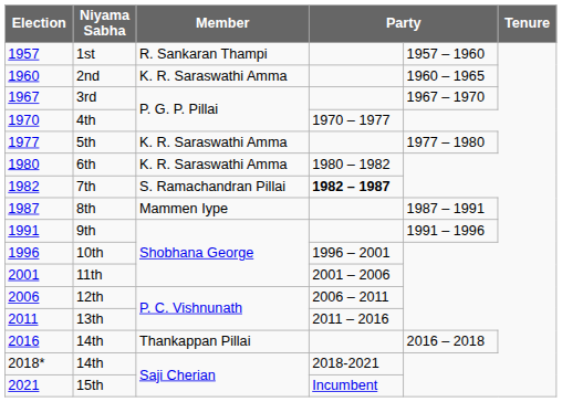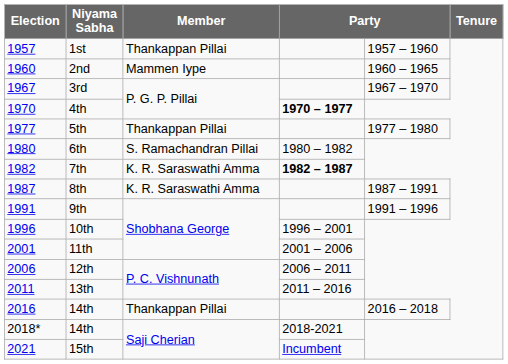 <table class="wikitable sortable" width="50%">
 <tr>
 <th style="background-color:#666666; color:white">Election</th>
 <th style="background-color:#666666; color:white">Niyama<br>Sabha</th>
 <th style="background-color:#666666; color:white">Member</th>
 <th colspan="2" style="background-color:#666666; color:white">Party</th>
 <th style="background-color:#666666; color:white">Tenure</th>
 </tr>
 <tr>
 <td><a href='#'>1957</a></td>
 <td>1st</td>
-<td>R. Sankaran Thampi</td>
+<td>Thankappan Pillai</td>
 <td></td>
 <td>1957 – 1960</td>
 </tr>
 <tr>
 <td><a href='#'>1960</a></td>
 <td>2nd</td>
-<td>K. R. Saraswathi Amma</td>
+<td>Mammen Iype</td>
 <td></td>
 <td>1960 – 1965</td>
 </tr>
 <tr>
 <td><a href='#'>1967</a></td>
 <td>3rd</td>
 <td rowspan="2">P. G. P. Pillai</td>
 <td></td>
 <td>1967 – 1970</td>
 </tr>
 <tr>
 <td><a href='#'>1970</a></td>
 <td>4th</td>
-<td>1970 – 1977</td>
+<td><strong>1970 – 1977</strong></td>
 </tr>
 <tr>
 <td><a href='#'>1977</a></td>
 <td>5th</td>
-<td>K. R. Saraswathi Amma</td>
+<td>Thankappan Pillai</td>
 <td></td>
 <td>1977 – 1980</td>
 </tr>
 <tr>
 <td><a href='#'>1980</a></td>
 <td>6th</td>
-<td>K. R. Saraswathi Amma</td>
+<td>S. Ramachandran Pillai</td>
 <td>1980 – 1982</td>
 </tr>
 <tr>
 <td><a href='#'>1982</a></td>
 <td>7th</td>
-<td>S. Ramachandran Pillai</td>
+<td>K. R. Saraswathi Amma</td>
 <td><strong>1982 – 1987</strong></td>
 </tr>
 <tr>
 <td><a href='#'>1987</a></td>
 <td>8th</td>
-<td>Mammen Iype</td>
+<td>K. R. Saraswathi Amma</td>
 <td></td>
 <td>1987 – 1991</td>
 </tr>
 <tr>
 <td><a href='#'>1991</a></td>
 <td>9th</td>
 <td rowspan="3"><a href='#'>Shobhana George</a></td>
 <td></td>
 <td>1991 – 1996</td>
 </tr>
 <tr>
 <td><a href='#'>1996</a></td>
 <td>10th</td>
 <td>1996 – 2001</td>
 </tr>
 <tr>
 <td><a href='#'>2001</a></td>
 <td>11th</td>
 <td>2001 – 2006</td>
 </tr>
 <tr>
 <td><a href='#'>2006</a></td>
 <td>12th</td>
 <td rowspan="2"><a href='#'>P. C. Vishnunath</a></td>
 <td>2006 – 2011</td>
 </tr>
 <tr>
 <td><a href='#'>2011</a></td>
 <td>13th</td>
 <td>2011 – 2016</td>
 </tr>
 <tr>
 <td><a href='#'>2016</a></td>
 <td>14th</td>
 <td>Thankappan Pillai</td>
 <td></td>
 <td>2016 – 2018</td>
 </tr>
 <tr>
 <td>2018*</td>
 <td>14th</td>
 <td rowspan="2"><a href='#'>Saji Cherian</a></td>
 <td>2018-2021</td>
 </tr>
 <tr>
 <td><a href='#'>2021</a></td>
 <td>15th</td>
 <td><a href='#'>Incumbent</a></td>
 </tr>
 </table>
